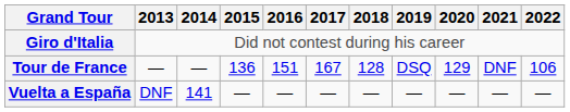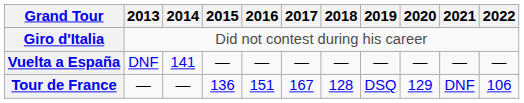 <table class="wikitable plainrowheaders">
 <tr>
 <th scope="col"><a href='#'>Grand Tour</a></th>
 <th scope="col">2013</th>
 <th scope="col">2014</th>
 <th scope="col">2015</th>
 <th scope="col">2016</th>
 <th scope="col">2017</th>
 <th scope="col">2018</th>
 <th scope="col">2019</th>
 <th scope="col">2020</th>
 <th scope="col">2021</th>
 <th scope="col">2022</th>
 </tr>
 <tr style="text-align:center;">
 <th scope="row"> <a href='#'>Giro d'Italia</a></th>
 <td style="color:#4d4d4d;" colspan=10>Did not contest during his career</td>
 </tr>
 <tr style="text-align:center;">
+<th scope="row"> <a href='#'>Vuelta a España</a></th>
+<td><a href='#'>DNF</a></td>
+<td><a href='#'>141</a></td>
+<td>—</td>
+<td>—</td>
+<td>—</td>
+<td>—</td>
+<td>—</td>
+<td>—</td>
+<td>—</td>
+<td>—</td>
+</tr>
+<tr style="text-align:center;">
 <th scope="row"> <a href='#'>Tour de France</a></th>
 <td>—</td>
 <td>—</td>
 <td><a href='#'>136</a></td>
 <td><a href='#'>151</a></td>
 <td><a href='#'>167</a></td>
 <td><a href='#'>128</a></td>
 <td><a href='#'>DSQ</a></td>
 <td><a href='#'>129</a></td>
 <td><a href='#'>DNF</a></td>
 <td><a href='#'>106</a></td>
 </tr>
-<tr style="text-align:center;">
-<th scope="row"> <a href='#'>Vuelta a España</a></th>
-<td><a href='#'>DNF</a></td>
-<td><a href='#'>141</a></td>
-<td>—</td>
-<td>—</td>
-<td>—</td>
-<td>—</td>
-<td>—</td>
-<td>—</td>
-<td>—</td>
-<td>—</td>
-</tr>
 </table>
